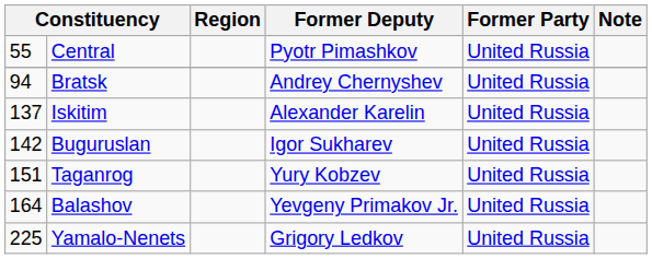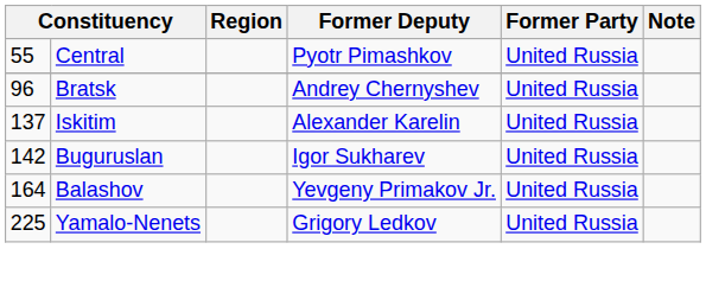 <table class="wikitable">
 <tr>
 <th colspan=2>Constituency</th>
 <th>Region</th>
 <th>Former Deputy</th>
 <th>Former Party</th>
 <th>Note</th>
 </tr>
 <tr>
 <td>55</td>
 <td><a href='#'>Central</a></td>
 <td></td>
 <td><a href='#'>Pyotr Pimashkov</a></td>
 <td><a href='#'>United Russia</a></td>
 <td></td>
 </tr>
 <tr>
 </tr>
 <tr>
-<td>94</td>
+<td>96</td>
 <td><a href='#'>Bratsk</a></td>
 <td></td>
 <td><a href='#'>Andrey Chernyshev</a></td>
 <td><a href='#'>United Russia</a></td>
 <td></td>
 </tr>
 <tr>
 <td>137</td>
 <td><a href='#'>Iskitim</a></td>
 <td></td>
 <td><a href='#'>Alexander Karelin</a></td>
 <td><a href='#'>United Russia</a></td>
 <td></td>
 </tr>
 <tr>
 <td>142</td>
 <td><a href='#'>Buguruslan</a></td>
 <td></td>
 <td><a href='#'>Igor Sukharev</a></td>
 <td><a href='#'>United Russia</a></td>
 <td></td>
 </tr>
 <tr>
-<td>151</td>
-<td><a href='#'>Taganrog</a></td>
-<td></td>
-<td><a href='#'>Yury Kobzev</a></td>
-<td><a href='#'>United Russia</a></td>
-<td></td>
-</tr>
-<tr>
 <td>164</td>
 <td><a href='#'>Balashov</a></td>
 <td></td>
 <td><a href='#'>Yevgeny Primakov Jr.</a></td>
 <td><a href='#'>United Russia</a></td>
 <td></td>
 </tr>
 <tr>
 <td>225</td>
 <td><a href='#'>Yamalo-Nenets</a></td>
 <td></td>
 <td><a href='#'>Grigory Ledkov</a></td>
 <td><a href='#'>United Russia</a></td>
 <td></td>
 </tr>
 </table>
